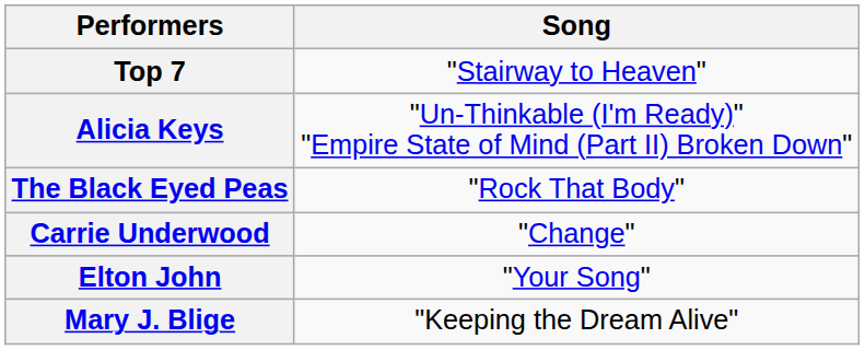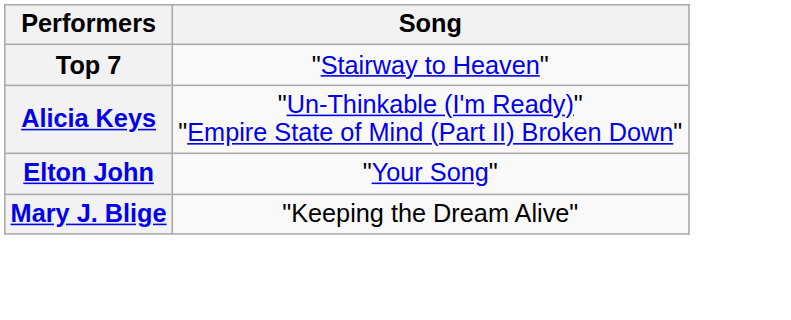 <table class="wikitable unsortable" style="text-align:center;">
 <tr>
 <th scope="col">Performers</th>
 <th scope="col">Song</th>
 </tr>
 <tr>
 <th scope="row">Top 7</th>
 <td>"<a href='#'>Stairway to Heaven</a>"</td>
 </tr>
 <tr>
 <th scope="row"><a href='#'>Alicia Keys</a></th>
 <td>"<a href='#'>Un-Thinkable (I'm Ready)</a>"<br>"<a href='#'>Empire State of Mind (Part II) Broken Down</a>"</td>
 </tr>
 <tr>
-<th scope="row"><a href='#'>The Black Eyed Peas</a></th>
-<td>"<a href='#'>Rock That Body</a>"</td>
-</tr>
-<tr>
-<th scope="row"><a href='#'>Carrie Underwood</a></th>
-<td>"<a href='#'>Change</a>"</td>
-</tr>
-<tr>
 <th scope="row"><a href='#'>Elton John</a></th>
 <td>"<a href='#'>Your Song</a>"</td>
 </tr>
 <tr>
 <th scope="row"><a href='#'>Mary J. Blige</a></th>
 <td>"Keeping the Dream Alive"</td>
 </tr>
 </table>
